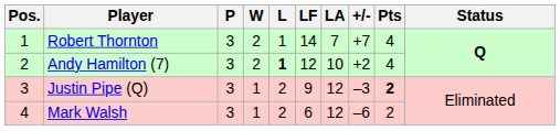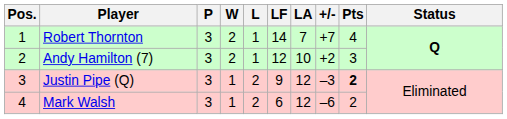 <table class="wikitable" style="text-align:center; margin: 1em auto 1em auto, align:left">
 <tr>
 <th width=20>Pos.</th>
 <th width=175>Player</th>
 <th width=20>P</th>
 <th width=20>W</th>
 <th width=20>L</th>
 <th width=20>LF</th>
 <th width=20>LA</th>
 <th width=20>+/-</th>
 <th width=20>Pts</th>
 <th width=150>Status</th>
 </tr>
 <tr style="background:#CCFFCC;">
 <td>1</td>
 <td style="text-align:left;"> <a href='#'>Robert Thornton</a></td>
 <td>3</td>
 <td>2</td>
 <td>1</td>
 <td>14</td>
 <td>7</td>
 <td>+7</td>
 <td>4</td>
 <td rowspan=2><strong>Q</strong></td>
 </tr>
 <tr style="background:#CCFFCC;">
 <td>2</td>
 <td style="text-align:left;"> <a href='#'>Andy Hamilton</a> (7)</td>
 <td>3</td>
 <td>2</td>
-<td><strong>1</strong></td>
+<td>1</td>
 <td>12</td>
 <td>10</td>
 <td>+2</td>
-<td>4</td>
+<td>3</td>
 </tr>
 <tr style="background:#FFCCCC;">
 <td>3</td>
 <td style="text-align:left;"> <a href='#'>Justin Pipe</a> (Q)</td>
 <td>3</td>
 <td>1</td>
 <td>2</td>
 <td>9</td>
 <td>12</td>
 <td>–3</td>
 <td><strong>2</strong></td>
 <td rowspan=2>Eliminated</td>
 </tr>
 <tr style="background:#FFCCCC;">
 <td>4</td>
 <td style="text-align:left;"> <a href='#'>Mark Walsh</a></td>
 <td>3</td>
 <td>1</td>
 <td>2</td>
 <td>6</td>
 <td>12</td>
 <td>–6</td>
 <td>2</td>
 </tr>
 </table>
